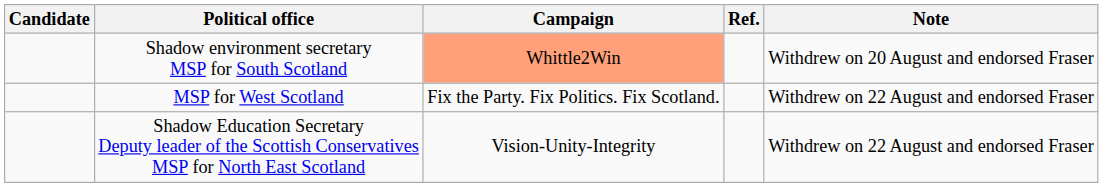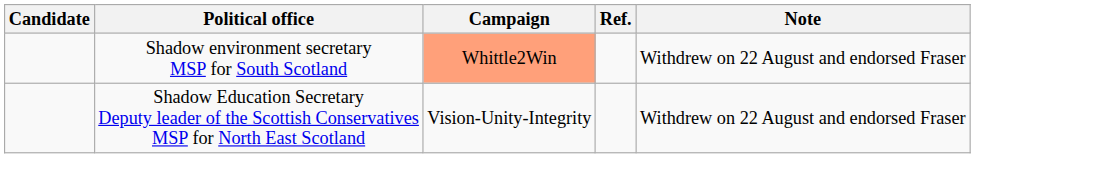 <table class="wikitable sortable" style="text-align:center">
 <tr>
 <th>Candidate</th>
 <th>Political office</th>
 <th>Campaign</th>
 <th class="unsortable">Ref.</th>
 <th class="unsortable">Note</th>
 </tr>
 <tr>
 <td><br></td>
 <td>Shadow environment secretary <br><a href='#'>MSP</a> for <a href='#'>South Scotland</a> </td>
 <td style="background: lightsalmon;">Whittle2Win</td>
 <td></td>
-<td>Withdrew on 20 August and endorsed Fraser</td>
-</tr>
-<tr>
-<td><br></td>
-<td><a href='#'>MSP</a> for <a href='#'>West Scotland</a> </td>
-<td>Fix the Party. Fix Politics. Fix Scotland.</td>
-<td></td>
 <td>Withdrew on 22 August and endorsed Fraser</td>
 </tr>
 <tr>
 <td><br></td>
 <td>Shadow Education Secretary <br><a href='#'>Deputy leader of the Scottish Conservatives</a> <br><a href='#'>MSP</a> for <a href='#'>North East Scotland</a> </td>
 <td>Vision-Unity-Integrity</td>
 <td><br></td>
 <td>Withdrew on 22 August and endorsed Fraser</td>
 </tr>
 </table>
